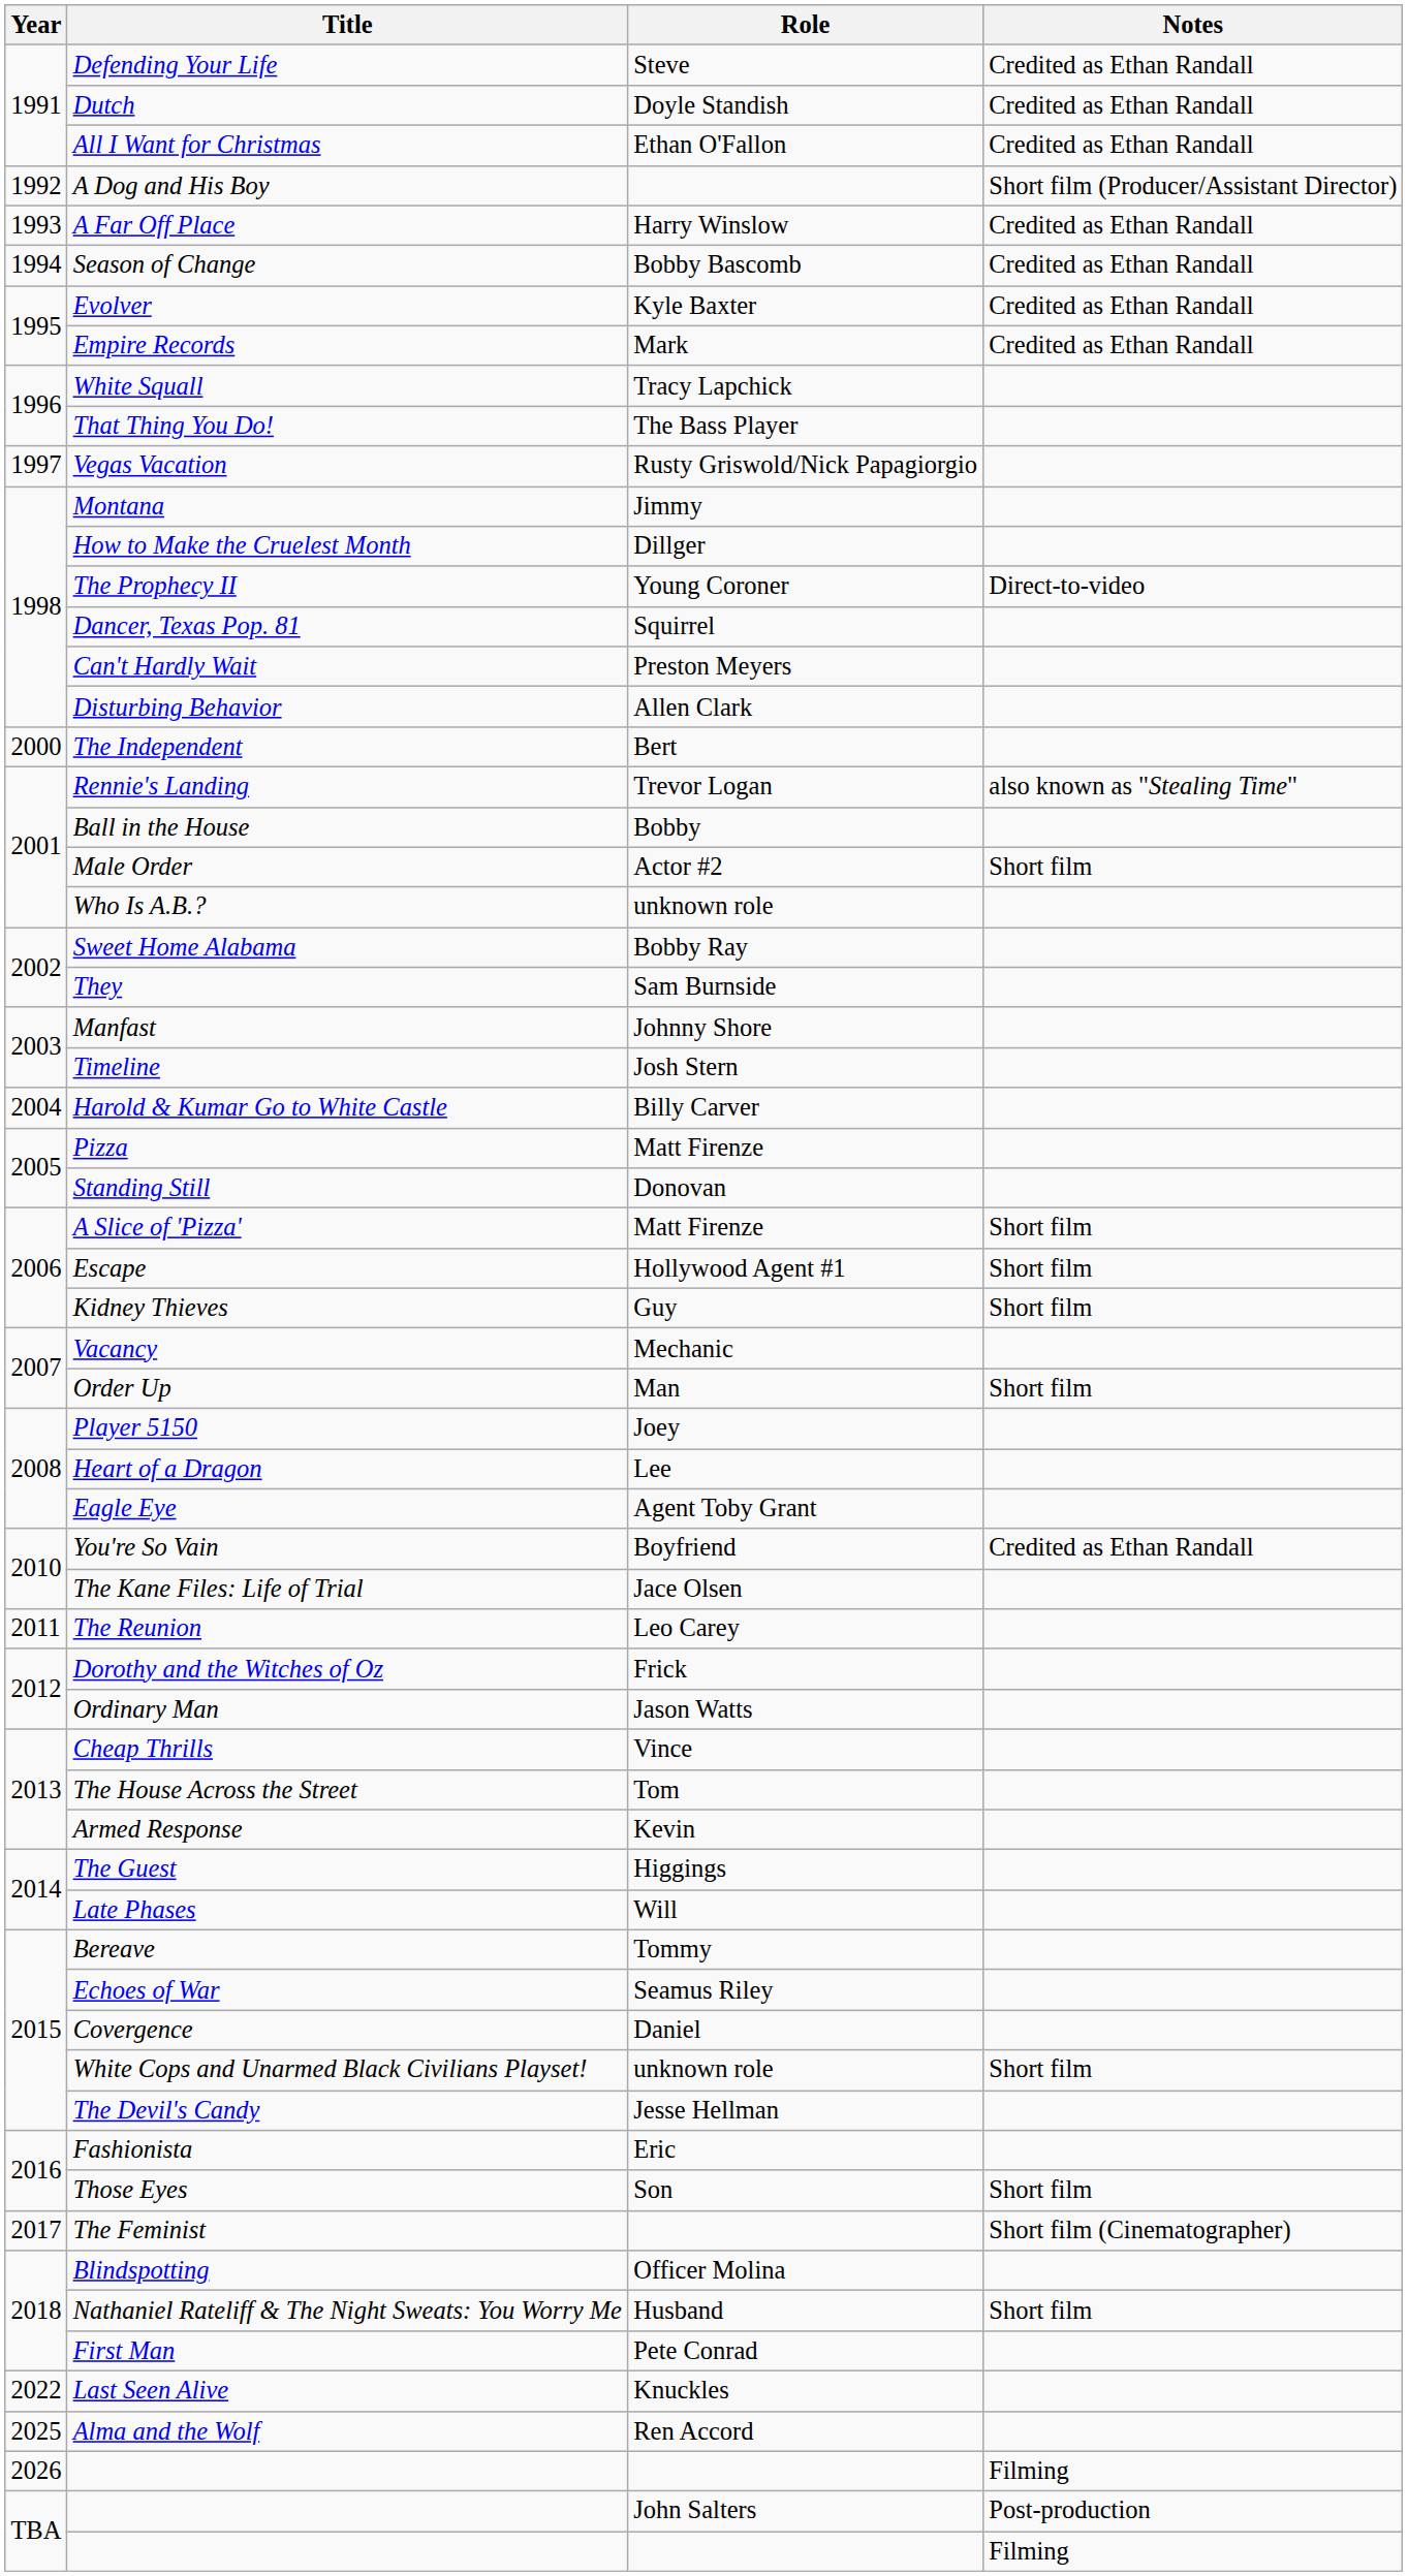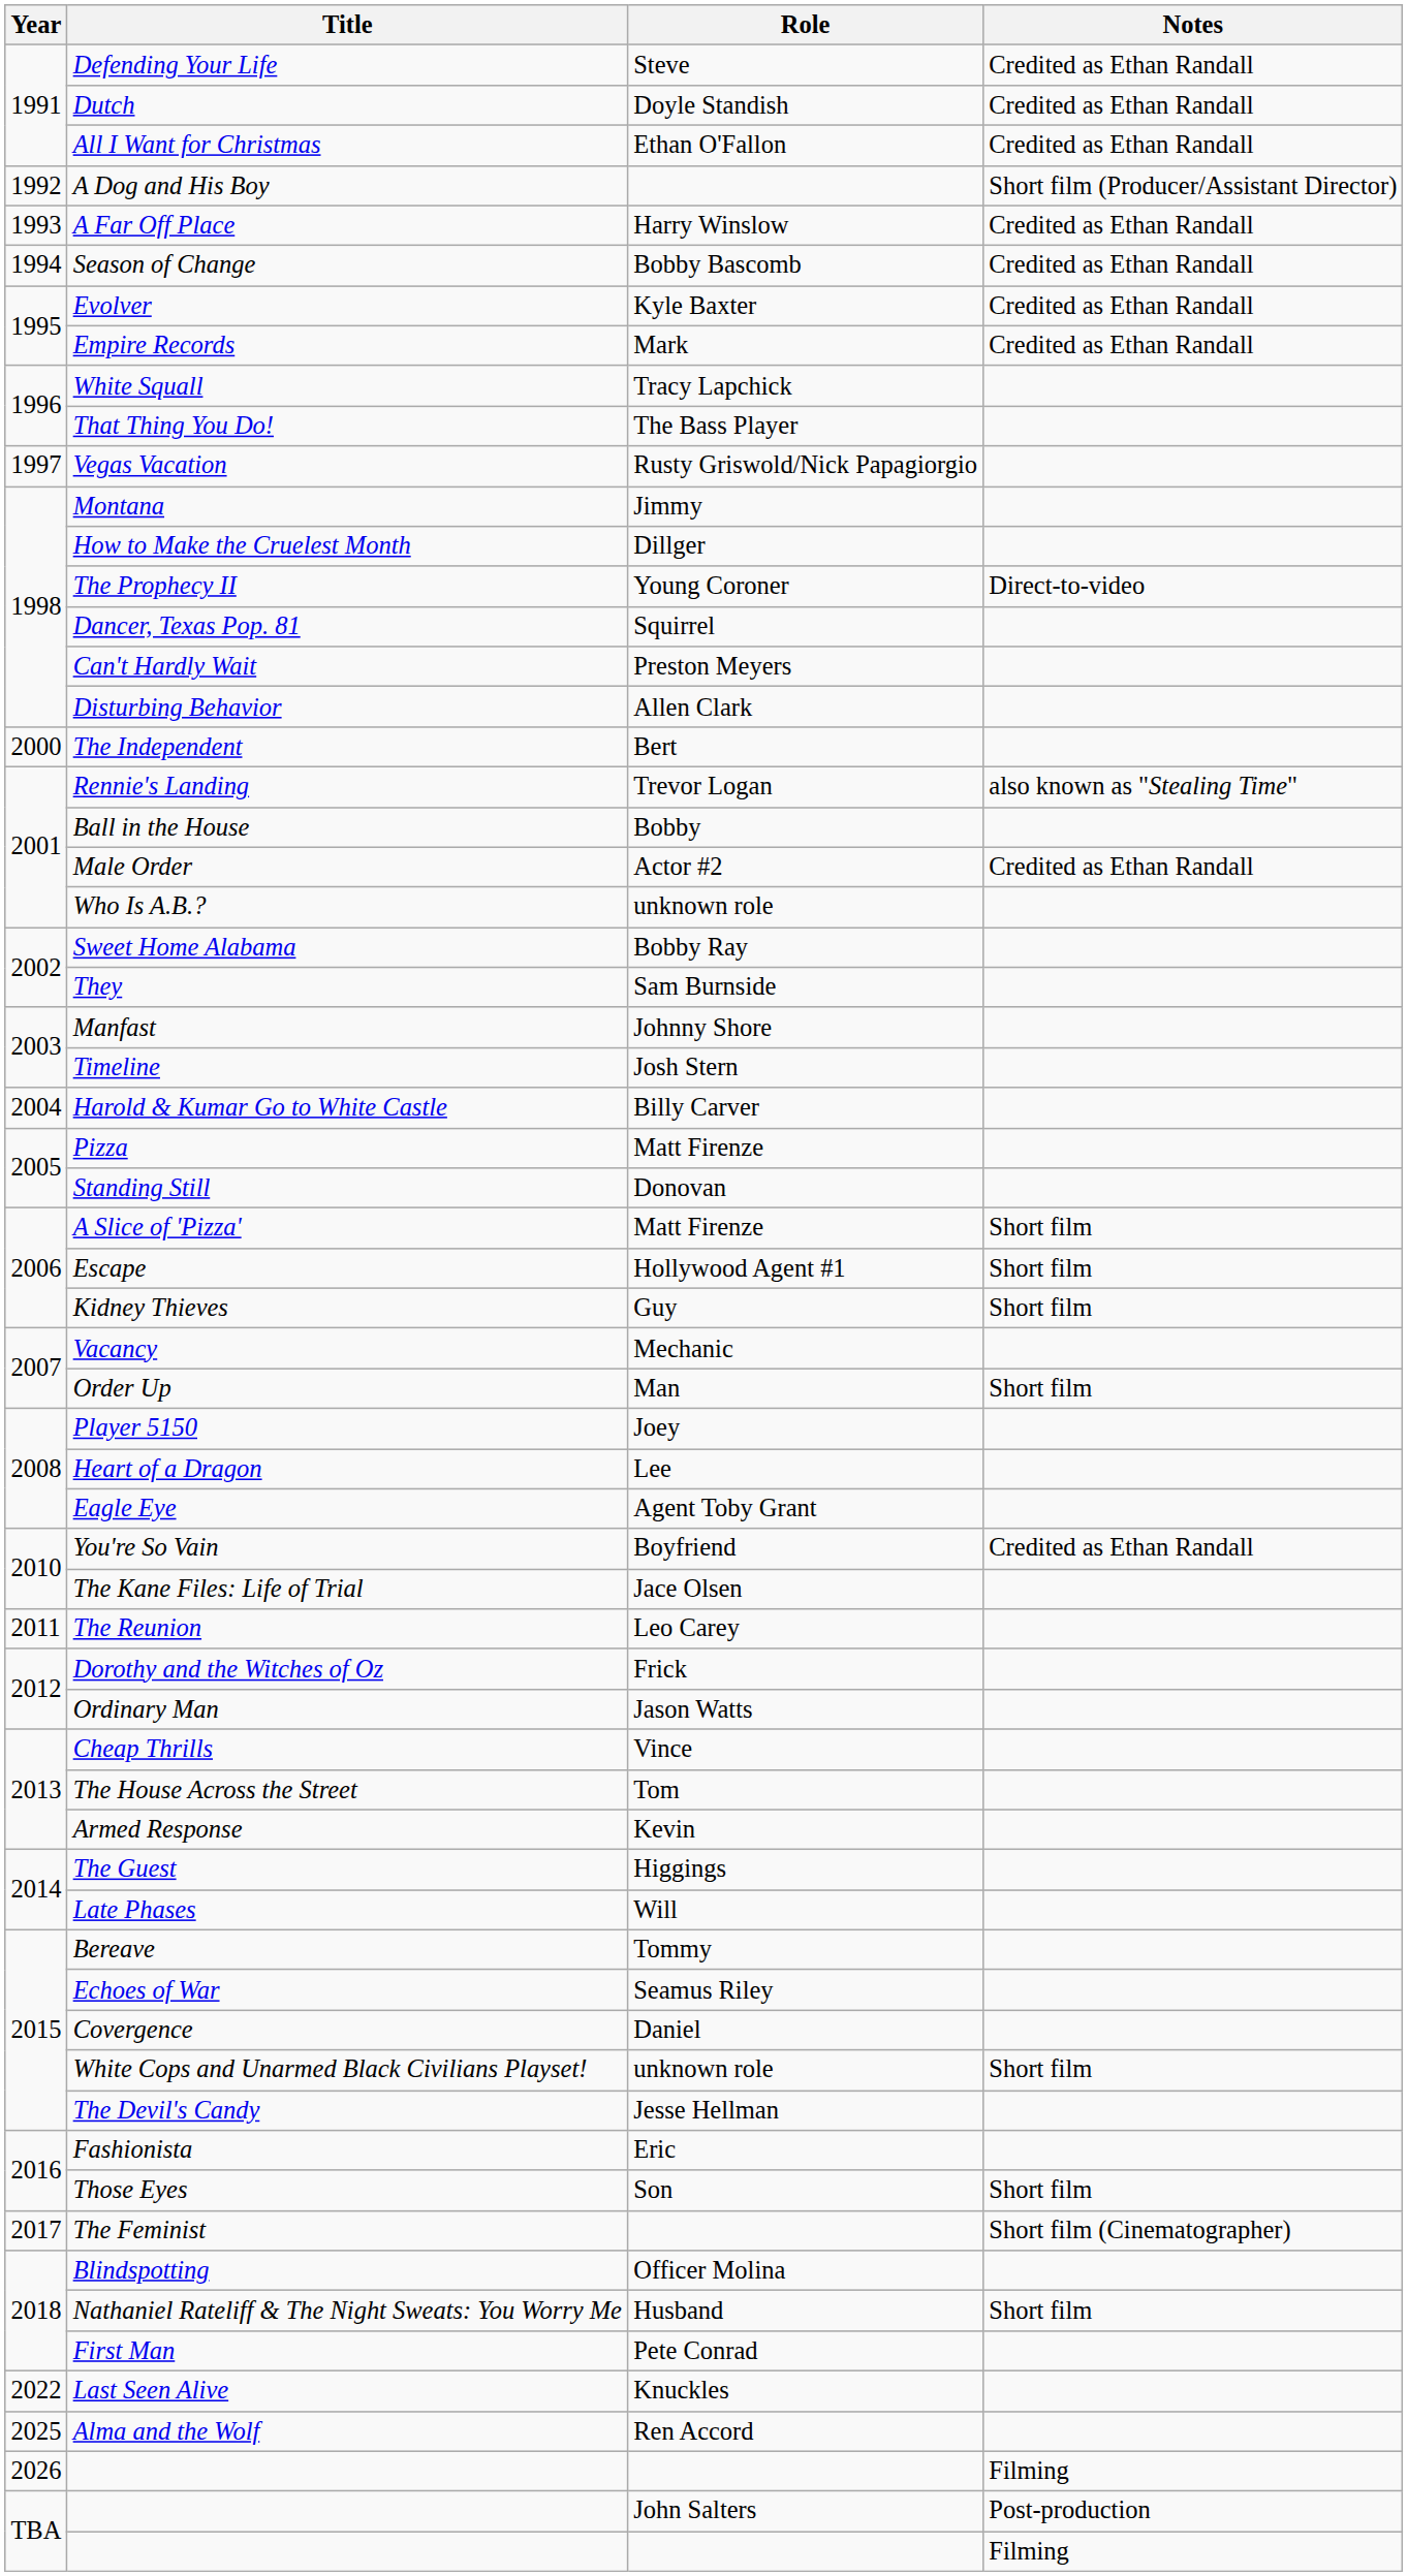 <table class="wikitable">
 <tr>
 <th>Year</th>
 <th>Title</th>
 <th>Role</th>
 <th>Notes</th>
 </tr>
 <tr>
 <td rowspan="3">1991</td>
 <td><em><a href='#'>Defending Your Life</a></em></td>
 <td>Steve</td>
 <td>Credited as Ethan Randall</td>
 </tr>
 <tr>
 <td><em><a href='#'>Dutch</a></em></td>
 <td>Doyle Standish</td>
 <td>Credited as Ethan Randall</td>
 </tr>
 <tr>
 <td><em><a href='#'>All I Want for Christmas</a></em></td>
 <td>Ethan O'Fallon</td>
 <td>Credited as Ethan Randall</td>
 </tr>
 <tr>
 <td>1992</td>
 <td><em> A Dog and His Boy</em></td>
 <td></td>
 <td>Short film (Producer/Assistant Director)</td>
 </tr>
 <tr>
 <td>1993</td>
 <td><em><a href='#'>A Far Off Place</a></em></td>
 <td>Harry Winslow</td>
 <td>Credited as Ethan Randall</td>
 </tr>
 <tr>
 <td>1994</td>
 <td><em>Season of Change</em></td>
 <td>Bobby Bascomb</td>
 <td>Credited as Ethan Randall</td>
 </tr>
 <tr>
 <td rowspan="2">1995</td>
 <td><em><a href='#'>Evolver</a></em></td>
 <td>Kyle Baxter</td>
 <td>Credited as Ethan Randall</td>
 </tr>
 <tr>
 <td><em><a href='#'>Empire Records</a></em></td>
 <td>Mark</td>
 <td>Credited as Ethan Randall</td>
 </tr>
 <tr>
 <td rowspan="2">1996</td>
 <td><em><a href='#'>White Squall</a></em></td>
 <td>Tracy Lapchick</td>
 <td></td>
 </tr>
 <tr>
 <td><em><a href='#'>That Thing You Do!</a></em></td>
 <td>The Bass Player</td>
 <td></td>
 </tr>
 <tr>
 <td>1997</td>
 <td><em><a href='#'>Vegas Vacation</a></em></td>
 <td>Rusty Griswold/Nick Papagiorgio</td>
 <td></td>
 </tr>
 <tr>
 <td rowspan="6">1998</td>
 <td><em><a href='#'>Montana</a></em></td>
 <td>Jimmy</td>
 <td></td>
 </tr>
 <tr>
 <td><em><a href='#'>How to Make the Cruelest Month</a></em></td>
 <td>Dillger</td>
 <td></td>
 </tr>
 <tr>
 <td><em><a href='#'>The Prophecy II</a></em></td>
 <td>Young Coroner</td>
 <td>Direct-to-video</td>
 </tr>
 <tr>
 <td><em><a href='#'>Dancer, Texas Pop. 81</a></em></td>
 <td>Squirrel</td>
 <td></td>
 </tr>
 <tr>
 <td><em><a href='#'>Can't Hardly Wait</a></em></td>
 <td>Preston Meyers</td>
 <td></td>
 </tr>
 <tr>
 <td><em><a href='#'>Disturbing Behavior</a></em></td>
 <td>Allen Clark</td>
 <td></td>
 </tr>
 <tr>
 <td>2000</td>
 <td><em><a href='#'>The Independent</a></em></td>
 <td>Bert</td>
 <td></td>
 </tr>
 <tr>
 <td rowspan="4">2001</td>
 <td><em><a href='#'>Rennie's Landing</a></em></td>
 <td>Trevor Logan</td>
 <td>also known as "<em>Stealing Time</em>"</td>
 </tr>
 <tr>
 <td><em>Ball in the House</em></td>
 <td>Bobby</td>
 <td></td>
 </tr>
 <tr>
 <td><em>Male Order</em></td>
 <td>Actor #2</td>
-<td>Short film</td>
+<td>Credited as Ethan Randall</td>
 </tr>
 <tr>
 <td><em>Who Is A.B.?</em></td>
 <td>unknown role</td>
 <td></td>
 </tr>
 <tr>
 <td rowspan="2">2002</td>
 <td><em><a href='#'>Sweet Home Alabama</a></em></td>
 <td>Bobby Ray</td>
 <td></td>
 </tr>
 <tr>
 <td><em><a href='#'>They</a></em></td>
 <td>Sam Burnside</td>
 <td></td>
 </tr>
 <tr>
 <td rowspan="2">2003</td>
 <td><em>Manfast</em></td>
 <td>Johnny Shore</td>
 <td></td>
 </tr>
 <tr>
 <td><em><a href='#'>Timeline</a></em></td>
 <td>Josh Stern</td>
 <td></td>
 </tr>
 <tr>
 <td>2004</td>
 <td><em><a href='#'>Harold & Kumar Go to White Castle</a></em></td>
 <td>Billy Carver</td>
 <td></td>
 </tr>
 <tr>
 <td rowspan="2">2005</td>
 <td><em><a href='#'>Pizza</a></em></td>
 <td>Matt Firenze</td>
 <td></td>
 </tr>
 <tr>
 <td><em><a href='#'>Standing Still</a></em></td>
 <td>Donovan</td>
 <td></td>
 </tr>
 <tr>
 <td rowspan="3">2006</td>
 <td><em><a href='#'>A Slice of 'Pizza'</a></em></td>
 <td>Matt Firenze</td>
 <td>Short film</td>
 </tr>
 <tr>
 <td><em>Escape</em></td>
 <td>Hollywood Agent #1</td>
 <td>Short film</td>
 </tr>
 <tr>
 <td><em>Kidney Thieves</em></td>
 <td>Guy</td>
 <td>Short film</td>
 </tr>
 <tr>
 <td rowspan="2">2007</td>
 <td><em><a href='#'>Vacancy</a></em></td>
 <td>Mechanic</td>
 <td></td>
 </tr>
 <tr>
 <td><em>Order Up</em></td>
 <td>Man</td>
 <td>Short film</td>
 </tr>
 <tr>
 <td rowspan="3">2008</td>
 <td><em><a href='#'>Player 5150</a></em></td>
 <td>Joey</td>
 <td></td>
 </tr>
 <tr>
 <td><em><a href='#'>Heart of a Dragon</a></em></td>
 <td>Lee</td>
 <td></td>
 </tr>
 <tr>
 <td><em><a href='#'>Eagle Eye</a></em></td>
 <td>Agent Toby Grant</td>
 <td></td>
 </tr>
 <tr>
 <td rowspan="2">2010</td>
 <td><em>You're So Vain</em></td>
 <td>Boyfriend</td>
 <td>Credited as Ethan Randall</td>
 </tr>
 <tr>
 <td><em>The Kane Files: Life of Trial</em></td>
 <td>Jace Olsen</td>
 <td></td>
 </tr>
 <tr>
 <td>2011</td>
 <td><em><a href='#'>The Reunion</a></em></td>
 <td>Leo Carey</td>
 <td></td>
 </tr>
 <tr>
 <td rowspan="2">2012</td>
 <td><em><a href='#'>Dorothy and the Witches of Oz</a></em></td>
 <td>Frick</td>
 <td></td>
 </tr>
 <tr>
 <td><em>Ordinary Man</em></td>
 <td>Jason Watts</td>
 <td></td>
 </tr>
 <tr>
 <td rowspan="3">2013</td>
 <td><em><a href='#'>Cheap Thrills</a></em></td>
 <td>Vince</td>
 <td></td>
 </tr>
 <tr>
 <td><em>The House Across the Street</em></td>
 <td>Tom</td>
 <td></td>
 </tr>
 <tr>
 <td><em>Armed Response</em></td>
 <td>Kevin</td>
 <td></td>
 </tr>
 <tr>
 <td rowspan="2">2014</td>
 <td><em><a href='#'>The Guest</a></em></td>
 <td>Higgings</td>
 <td></td>
 </tr>
 <tr>
 <td><em><a href='#'>Late Phases</a></em></td>
 <td>Will</td>
 <td></td>
 </tr>
 <tr>
 <td rowspan="5">2015</td>
 <td><em>Bereave</em></td>
 <td>Tommy</td>
 <td></td>
 </tr>
 <tr>
 <td><em><a href='#'>Echoes of War</a></em></td>
 <td>Seamus Riley</td>
 <td></td>
 </tr>
 <tr>
 <td><em>Covergence</em></td>
 <td>Daniel</td>
 <td></td>
 </tr>
 <tr>
 <td><em>White Cops and Unarmed Black Civilians Playset!</em></td>
 <td>unknown role</td>
 <td>Short film</td>
 </tr>
 <tr>
 <td><em><a href='#'>The Devil's Candy</a></em></td>
 <td>Jesse Hellman</td>
 <td></td>
 </tr>
 <tr>
 <td rowspan="2">2016</td>
 <td><em>Fashionista</em></td>
 <td>Eric</td>
 <td></td>
 </tr>
 <tr>
 <td><em>Those Eyes</em></td>
 <td>Son</td>
 <td>Short film</td>
 </tr>
 <tr>
 <td>2017</td>
 <td><em>The Feminist</em></td>
 <td></td>
 <td>Short film (Cinematographer)</td>
 </tr>
 <tr>
 <td rowspan="3">2018</td>
 <td><em><a href='#'>Blindspotting</a></em></td>
 <td>Officer Molina</td>
 <td></td>
 </tr>
 <tr>
 <td><em>Nathaniel Rateliff & The Night Sweats: You Worry Me</em></td>
 <td>Husband</td>
 <td>Short film</td>
 </tr>
 <tr>
 <td><em><a href='#'>First Man</a></em></td>
 <td>Pete Conrad</td>
 <td></td>
 </tr>
 <tr>
 <td>2022</td>
 <td><em><a href='#'>Last Seen Alive</a></em></td>
 <td>Knuckles</td>
 <td></td>
 </tr>
 <tr>
 <td>2025</td>
 <td><em><a href='#'>Alma and the Wolf</a></em></td>
 <td>Ren Accord</td>
 <td></td>
 </tr>
 <tr>
 <td>2026</td>
 <td></td>
 <td></td>
 <td>Filming</td>
 </tr>
 <tr>
 <td rowspan="2">TBA</td>
 <td></td>
 <td>John Salters</td>
 <td>Post-production</td>
 </tr>
 <tr>
 <td></td>
 <td></td>
 <td>Filming</td>
 </tr>
 </table>
